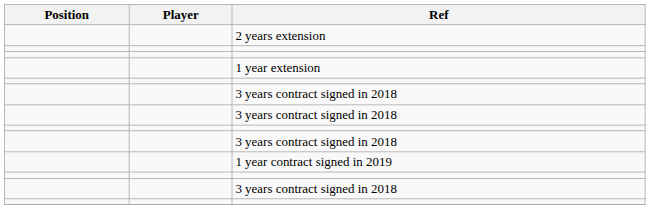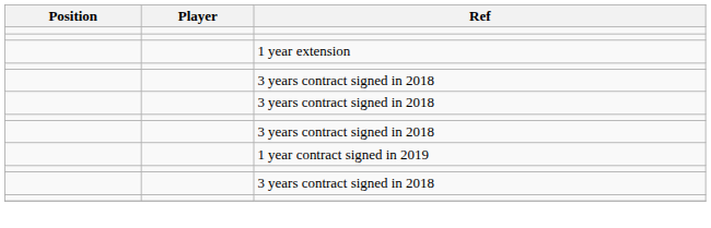 <table class="wikitable sortable" style="width:50%; text-align:center; font-size:100%; text-align:left;">
 <tr>
 <th><strong>Position</strong></th>
 <th><strong>Player</strong></th>
 <th><strong>Ref</strong></th>
-</tr>
-<tr>
-<td></td>
-<td></td>
-<td>2 years extension </td>
 </tr>
 <tr>
 <td></td>
 <td></td>
 <td></td>
 </tr>
 <tr>
 <td></td>
 <td></td>
 <td></td>
 </tr>
 <tr>
 <td></td>
 <td></td>
 <td>1 year extension </td>
 </tr>
 <tr>
 <td></td>
 <td></td>
 <td></td>
 </tr>
 <tr>
 <td></td>
 <td></td>
 <td>3 years contract signed in 2018 </td>
 </tr>
 <tr>
 <td></td>
 <td></td>
 <td>3 years contract signed in 2018 </td>
 </tr>
 <tr>
 <td></td>
 <td></td>
 <td></td>
 </tr>
 <tr>
 <td></td>
 <td></td>
 <td>3 years contract signed in 2018 </td>
 </tr>
 <tr>
 <td></td>
 <td></td>
 <td>1 year contract signed in 2019 </td>
 </tr>
 <tr>
 <td></td>
 <td></td>
 <td></td>
 </tr>
 <tr>
 <td></td>
 <td></td>
 <td>3 years contract signed in 2018 </td>
 </tr>
 <tr>
 <td></td>
 <td></td>
 <td></td>
 </tr>
 <tr>
 </tr>
 </table>
